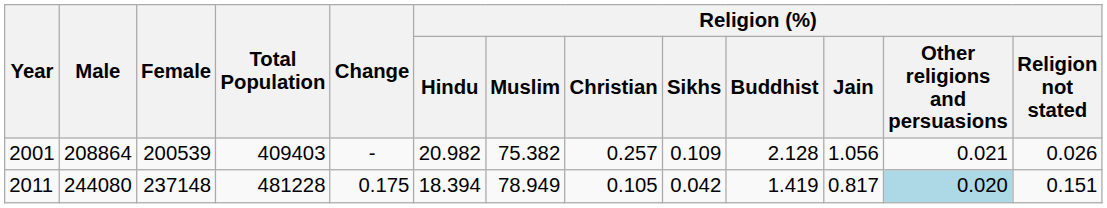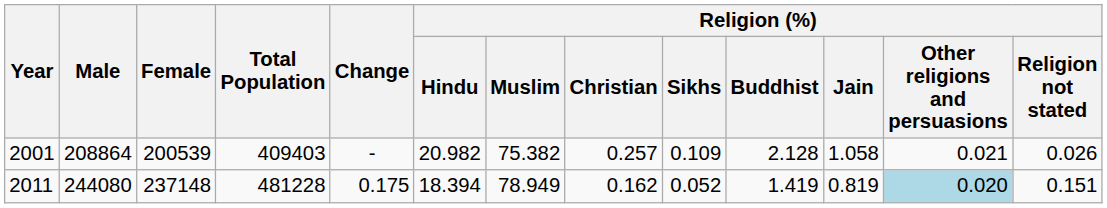 <table class="wikitable">
 <tr>
 <th rowspan="2">Year</th>
 <th rowspan="2">Male</th>
 <th rowspan="2">Female</th>
 <th rowspan="2">Total Population</th>
 <th rowspan="2">Change</th>
 <th colspan="8">Religion (%)</th>
 </tr>
 <tr>
 <th>Hindu</th>
 <th>Muslim</th>
 <th>Christian</th>
 <th>Sikhs</th>
 <th>Buddhist</th>
 <th>Jain</th>
 <th>Other religions and persuasions</th>
 <th>Religion not stated</th>
 </tr>
 <tr>
 <td>2001</td>
 <td style="text-align:right;">208864</td>
 <td style="text-align:right;">200539</td>
 <td style="text-align:right;">409403</td>
 <td style="text-align:center;">-</td>
 <td style="text-align:right;">20.982</td>
 <td style="text-align:right;">75.382</td>
 <td style="text-align:right;">0.257</td>
 <td style="text-align:right;">0.109</td>
 <td style="text-align:right;">2.128</td>
-<td style="text-align:right;">1.056</td>
+<td style="text-align:right;">1.058</td>
 <td style="text-align:right;">0.021</td>
 <td style="text-align:right;">0.026</td>
 </tr>
 <tr>
 <td>2011</td>
 <td style="text-align:right;">244080</td>
 <td style="text-align:right;">237148</td>
 <td style="text-align:right;">481228</td>
 <td style="text-align:right;">0.175</td>
 <td style="text-align:right;">18.394</td>
 <td style="text-align:right;">78.949</td>
-<td style="text-align:right;">0.105</td>
-<td style="text-align:right;">0.042</td>
+<td style="text-align:right;">0.162</td>
+<td style="text-align:right;">0.052</td>
 <td style="text-align:right;">1.419</td>
-<td style="text-align:right;">0.817</td>
+<td style="text-align:right;">0.819</td>
 <td style="background: lightblue; text-align:right;">0.020</td>
 <td style="text-align:right;">0.151</td>
 </tr>
 </table>
